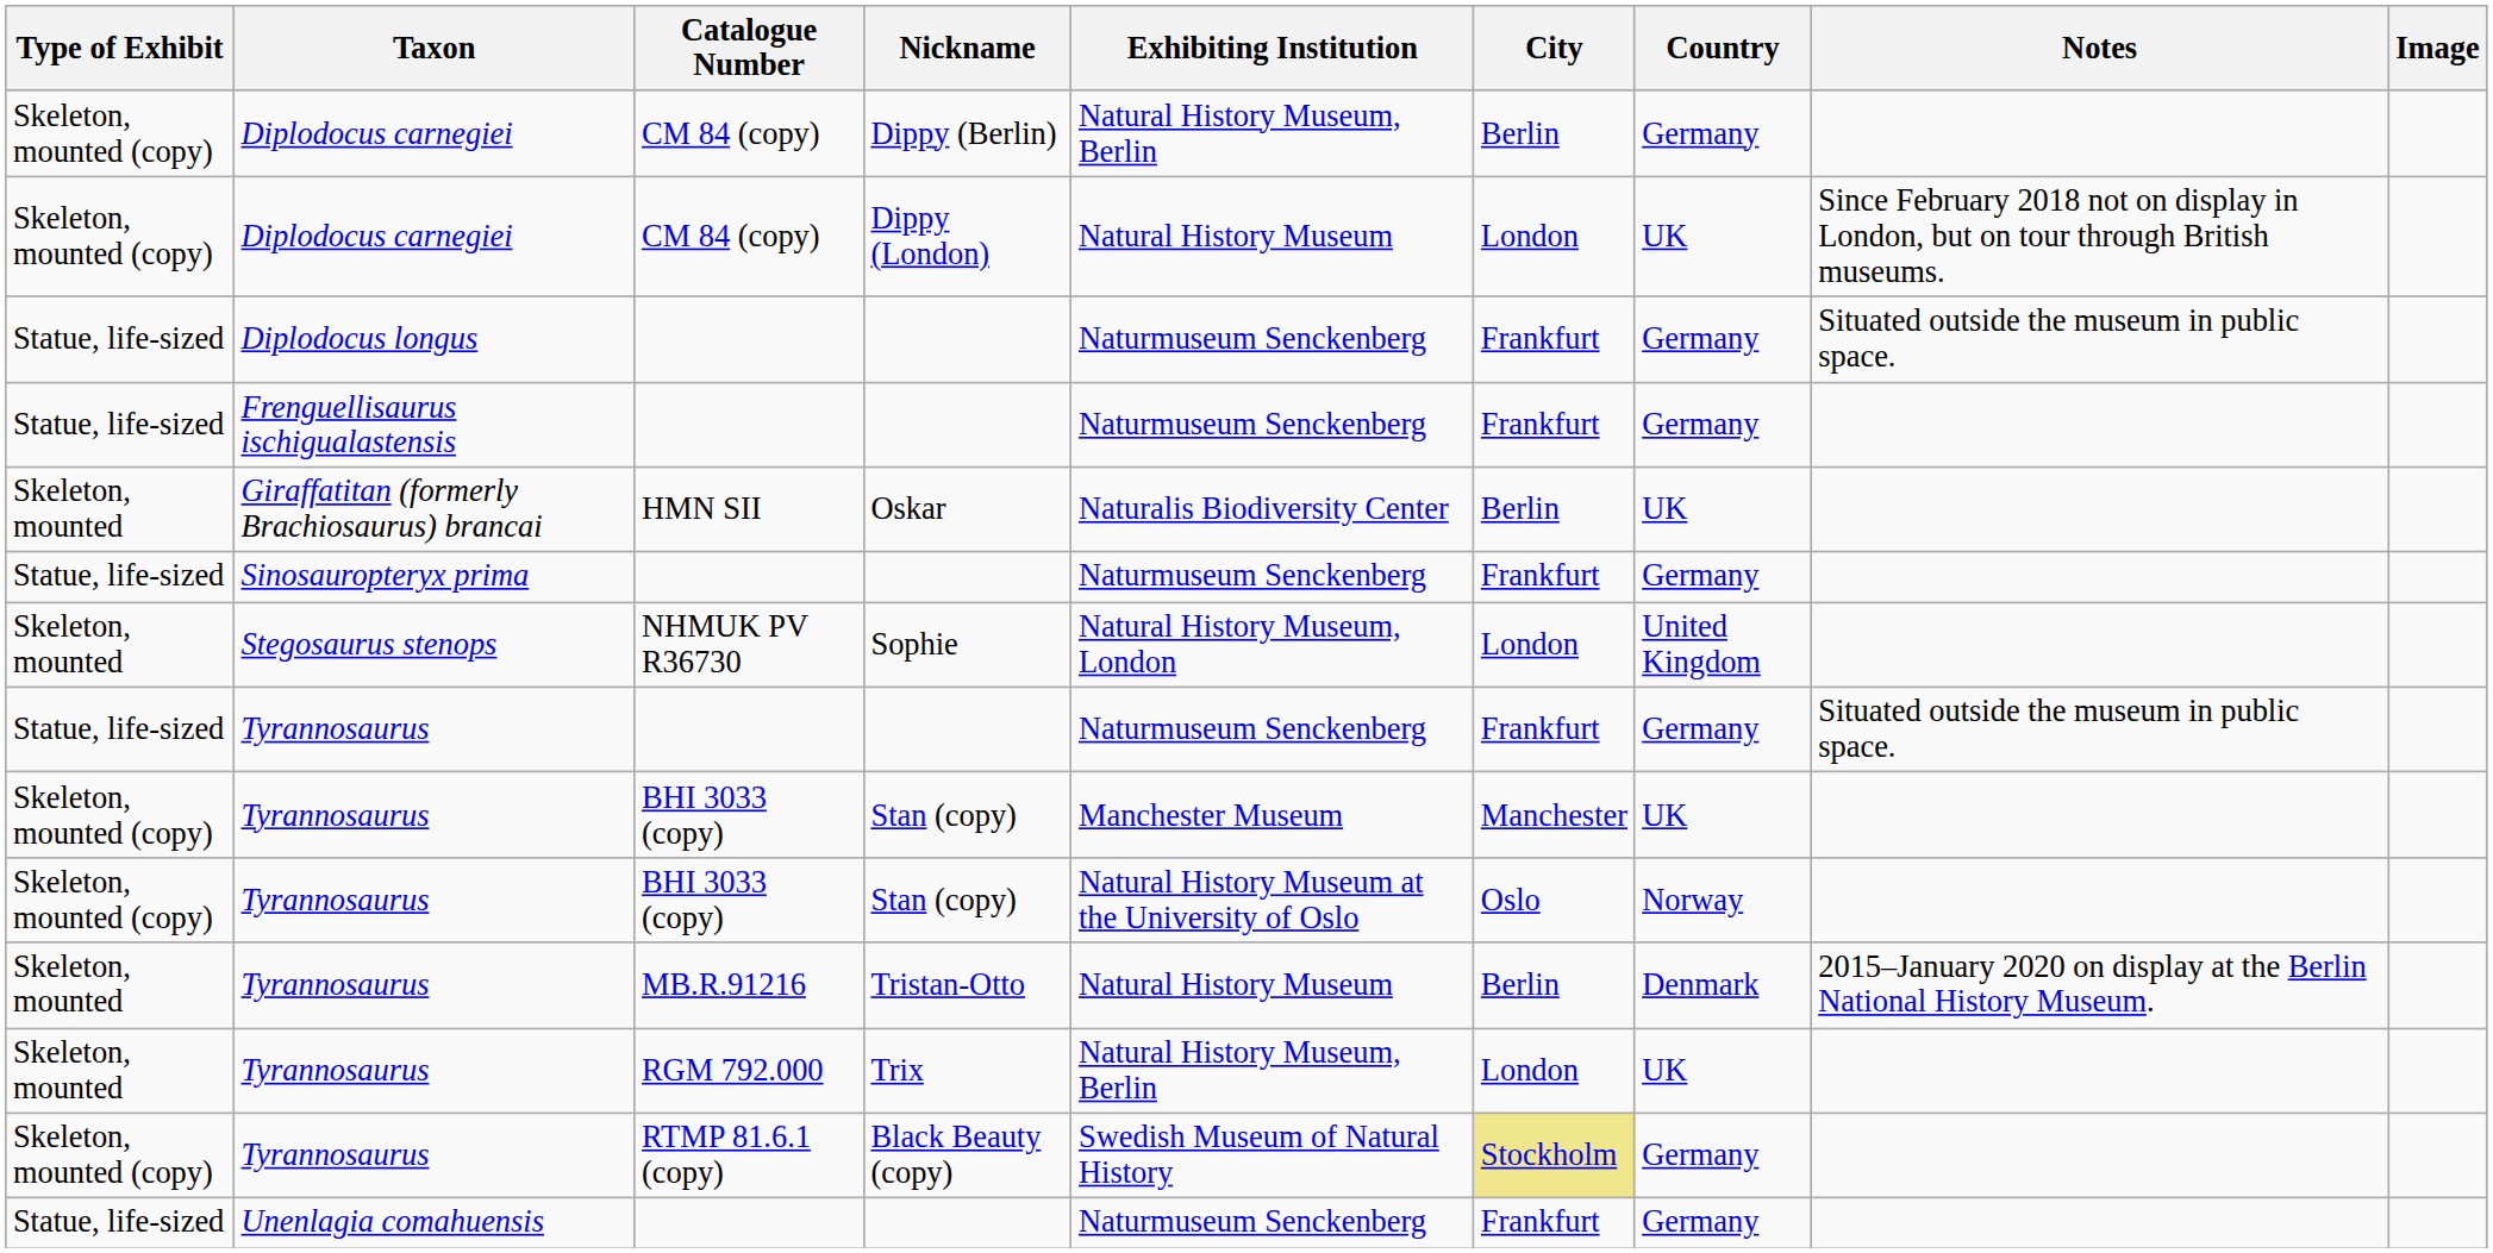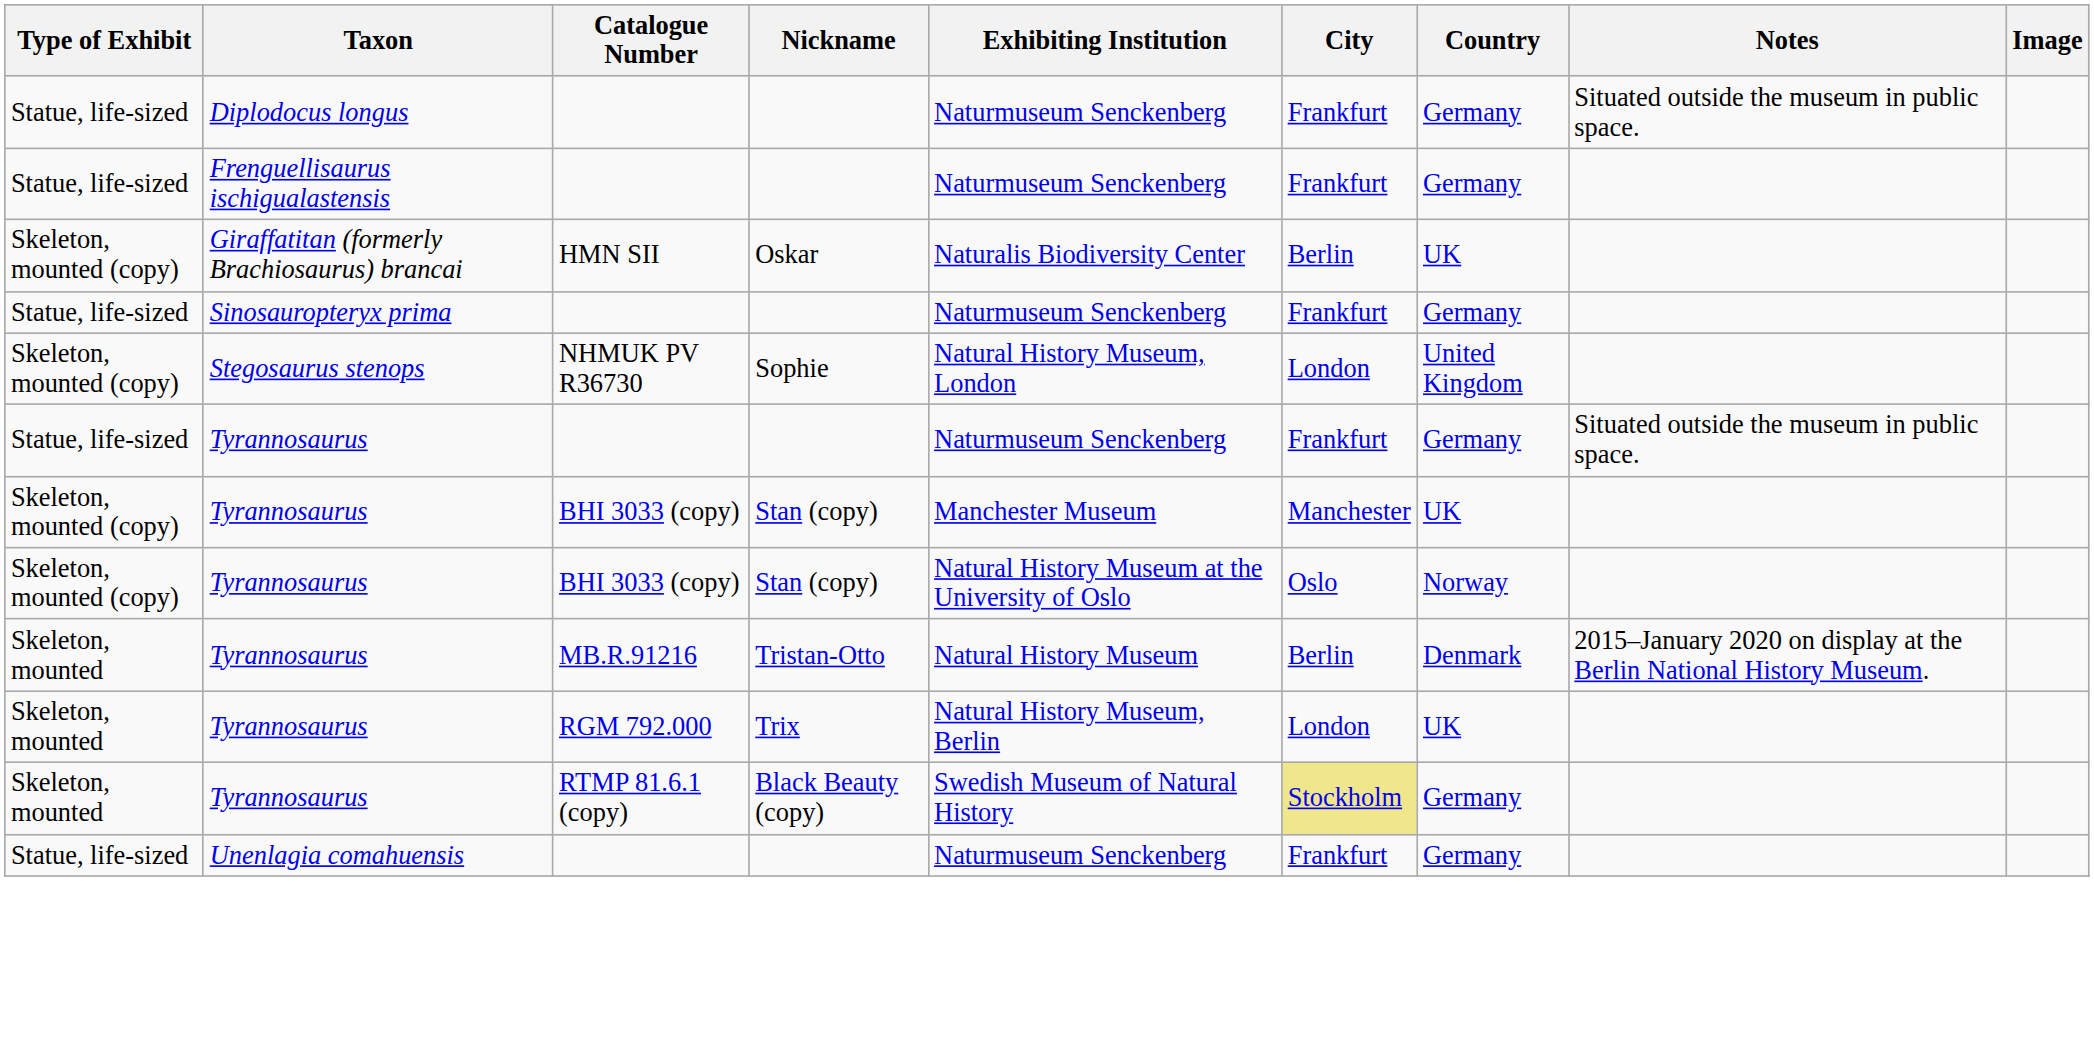 <table class="wikitable sortable" align="center" width="100%">
 <tr>
 <th>Type of Exhibit</th>
 <th>Taxon</th>
 <th>Catalogue Number</th>
 <th>Nickname</th>
 <th>Exhibiting Institution</th>
 <th>City</th>
 <th>Country</th>
 <th class="unsortable">Notes</th>
 <th class="unsortable">Image</th>
-</tr>
-<tr>
-<td>Skeleton, mounted (copy)</td>
-<td><em><a href='#'>Diplodocus carnegiei</a></em></td>
-<td><a href='#'>CM 84</a> (copy)</td>
-<td><a href='#'>Dippy</a> (Berlin)</td>
-<td><a href='#'>Natural History Museum, Berlin</a></td>
-<td><a href='#'>Berlin</a></td>
-<td><a href='#'>Germany</a></td>
-<td></td>
-<td></td>
-</tr>
-<tr>
-<td>Skeleton, mounted (copy)</td>
-<td><em><a href='#'>Diplodocus carnegiei</a></em></td>
-<td><a href='#'>CM 84</a> (copy)</td>
-<td><a href='#'>Dippy (London)</a></td>
-<td><a href='#'>Natural History Museum</a></td>
-<td><a href='#'>London</a></td>
-<td><a href='#'>UK</a></td>
-<td>Since February 2018 not on display in London, but on tour through British museums.</td>
-<td></td>
 </tr>
 <tr>
 <td>Statue, life-sized</td>
 <td><em><a href='#'>Diplodocus longus</a></em></td>
 <td></td>
 <td></td>
 <td><a href='#'>Naturmuseum Senckenberg</a></td>
 <td><a href='#'>Frankfurt</a></td>
 <td><a href='#'>Germany</a></td>
 <td>Situated outside the museum in public space.</td>
 <td></td>
 </tr>
 <tr>
 <td>Statue, life-sized</td>
 <td><em><a href='#'>Frenguellisaurus ischigualastensis</a></em></td>
 <td></td>
 <td></td>
 <td><a href='#'>Naturmuseum Senckenberg</a></td>
 <td><a href='#'>Frankfurt</a></td>
 <td><a href='#'>Germany</a></td>
 <td></td>
 <td></td>
 </tr>
 <tr>
-<td>Skeleton, mounted</td>
+<td>Skeleton, mounted (copy)</td>
 <td><em><a href='#'>Giraffatitan</a> (formerly Brachiosaurus) brancai</em></td>
 <td>HMN SII</td>
 <td>Oskar</td>
 <td><a href='#'>Naturalis Biodiversity Center</a></td>
 <td><a href='#'>Berlin</a></td>
 <td><a href='#'>UK</a></td>
 <td></td>
 <td></td>
 </tr>
 <tr>
 <td>Statue, life-sized</td>
 <td><em><a href='#'>Sinosauropteryx prima</a></em></td>
 <td></td>
 <td></td>
 <td><a href='#'>Naturmuseum Senckenberg</a></td>
 <td><a href='#'>Frankfurt</a></td>
 <td><a href='#'>Germany</a></td>
 <td></td>
 <td></td>
 </tr>
 <tr>
-<td>Skeleton, mounted</td>
+<td>Skeleton, mounted (copy)</td>
 <td><em><a href='#'>Stegosaurus stenops</a></em></td>
 <td>NHMUK PV R36730</td>
 <td>Sophie</td>
 <td><a href='#'>Natural History Museum, London</a></td>
 <td><a href='#'>London</a></td>
 <td><a href='#'>United Kingdom</a></td>
 <td></td>
 <td></td>
 </tr>
 <tr>
 <td>Statue, life-sized</td>
 <td><em><a href='#'>Tyrannosaurus</a></em></td>
 <td></td>
 <td></td>
 <td><a href='#'>Naturmuseum Senckenberg</a></td>
 <td><a href='#'>Frankfurt</a></td>
 <td><a href='#'>Germany</a></td>
 <td>Situated outside the museum in public space.</td>
 <td></td>
 </tr>
 <tr>
 <td>Skeleton, mounted (copy)</td>
 <td><em><a href='#'>Tyrannosaurus</a></em></td>
 <td><a href='#'>BHI 3033</a> (copy)</td>
 <td><a href='#'>Stan</a> (copy)</td>
 <td><a href='#'>Manchester Museum</a></td>
 <td><a href='#'>Manchester</a></td>
 <td><a href='#'>UK</a></td>
 <td></td>
 <td></td>
 </tr>
 <tr>
 <td>Skeleton, mounted (copy)</td>
 <td><em><a href='#'>Tyrannosaurus</a></em></td>
 <td><a href='#'>BHI 3033</a> (copy)</td>
 <td><a href='#'>Stan</a> (copy)</td>
 <td><a href='#'>Natural History Museum at the University of Oslo</a></td>
 <td><a href='#'>Oslo</a></td>
 <td><a href='#'>Norway</a></td>
 <td></td>
 <td></td>
 </tr>
 <tr>
 <td>Skeleton, mounted</td>
 <td><em><a href='#'>Tyrannosaurus</a></em></td>
 <td><a href='#'>MB.R.91216</a></td>
 <td><a href='#'>Tristan-Otto</a></td>
 <td><a href='#'>Natural History Museum</a></td>
 <td><a href='#'>Berlin</a></td>
 <td><a href='#'>Denmark</a></td>
 <td>2015–January 2020 on display at the <a href='#'>Berlin National History Museum</a>.</td>
 <td></td>
 </tr>
 <tr>
 <td>Skeleton, mounted</td>
 <td><em><a href='#'>Tyrannosaurus</a></em></td>
 <td><a href='#'>RGM 792.000</a></td>
 <td><a href='#'>Trix</a></td>
 <td><a href='#'>Natural History Museum, Berlin</a></td>
 <td><a href='#'>London</a></td>
 <td><a href='#'>UK</a></td>
 <td></td>
 <td></td>
 </tr>
 <tr>
-<td>Skeleton, mounted (copy)</td>
+<td>Skeleton, mounted</td>
 <td><em><a href='#'>Tyrannosaurus</a></em></td>
 <td><a href='#'>RTMP 81.6.1</a> (copy)</td>
 <td><a href='#'>Black Beauty</a> (copy)</td>
 <td><a href='#'>Swedish Museum of Natural History</a></td>
 <td style="background: khaki;"><a href='#'>Stockholm</a></td>
 <td><a href='#'>Germany</a></td>
 <td></td>
 <td></td>
 </tr>
 <tr>
 <td>Statue, life-sized</td>
 <td><em><a href='#'>Unenlagia comahuensis</a></em></td>
 <td></td>
 <td></td>
 <td><a href='#'>Naturmuseum Senckenberg</a></td>
 <td><a href='#'>Frankfurt</a></td>
 <td><a href='#'>Germany</a></td>
 <td></td>
 <td></td>
 </tr>
 </table>
